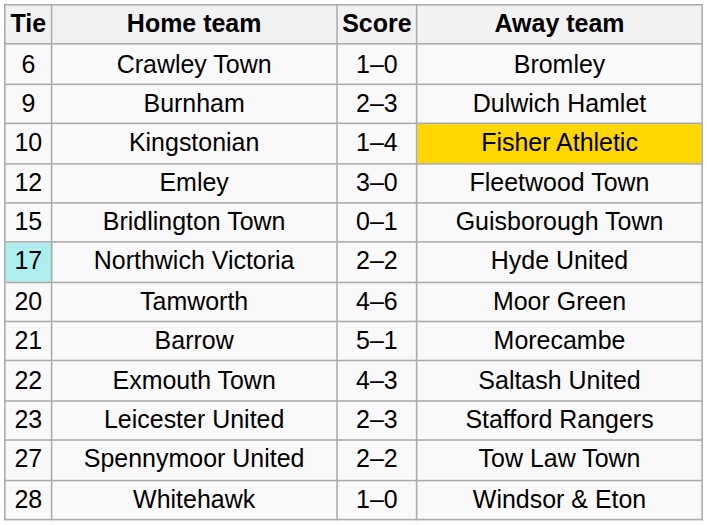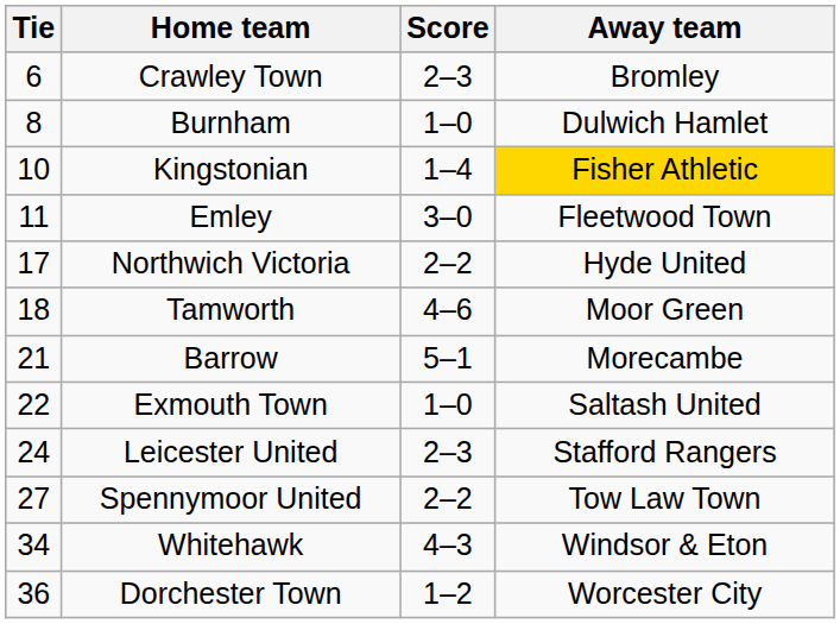 <table class="wikitable" style="text-align:center;">
 <tr>
 <th width=20>Tie</th>
 <th width=175>Home team</th>
 <th width=20>Score</th>
 <th width=175>Away team</th>
 </tr>
 <tr>
 <td>6</td>
 <td>Crawley Town</td>
-<td>1–0</td>
+<td>2–3</td>
 <td>Bromley</td>
 </tr>
 <tr>
-<td>9</td>
+<td>8</td>
 <td>Burnham</td>
-<td>2–3</td>
+<td>1–0</td>
 <td>Dulwich Hamlet</td>
 </tr>
 <tr>
 <td>10</td>
 <td>Kingstonian</td>
 <td>1–4</td>
 <td style="background: gold;">Fisher Athletic</td>
 </tr>
 <tr>
-<td>12</td>
+<td>11</td>
 <td>Emley</td>
 <td>3–0</td>
 <td>Fleetwood Town</td>
 </tr>
 <tr>
-<td>15</td>
-<td>Bridlington Town</td>
-<td>0–1</td>
-<td>Guisborough Town</td>
-</tr>
-<tr>
-<td style="background: paleturquoise;">17</td>
+<td>17</td>
 <td>Northwich Victoria</td>
 <td>2–2</td>
 <td>Hyde United</td>
 </tr>
 <tr>
-<td>20</td>
+<td>18</td>
 <td>Tamworth</td>
 <td>4–6</td>
 <td>Moor Green</td>
 </tr>
 <tr>
 <td>21</td>
 <td>Barrow</td>
 <td>5–1</td>
 <td>Morecambe</td>
 </tr>
 <tr>
 <td>22</td>
 <td>Exmouth Town</td>
-<td>4–3</td>
+<td>1–0</td>
 <td>Saltash United</td>
 </tr>
 <tr>
-<td>23</td>
+<td>24</td>
 <td>Leicester United</td>
 <td>2–3</td>
 <td>Stafford Rangers</td>
 </tr>
 <tr>
 <td>27</td>
 <td>Spennymoor United</td>
 <td>2–2</td>
 <td>Tow Law Town</td>
 </tr>
 <tr>
-<td>28</td>
+<td>34</td>
 <td>Whitehawk</td>
-<td>1–0</td>
+<td>4–3</td>
 <td>Windsor & Eton</td>
 </tr>
+<tr>
+<td>36</td>
+<td>Dorchester Town</td>
+<td>1–2</td>
+<td>Worcester City</td>
+</tr>
 </table>
